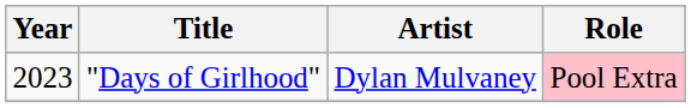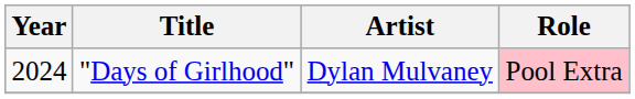 <table class="wikitable">
 <tr>
 <th>Year</th>
 <th>Title</th>
 <th>Artist</th>
 <th>Role</th>
 </tr>
 <tr>
-<td>2023</td>
+<td>2024</td>
 <td>"<a href='#'>Days of Girlhood</a>"</td>
 <td><a href='#'>Dylan Mulvaney</a></td>
 <td style="background: pink;">Pool Extra</td>
 </tr>
 <tr>
 </tr>
 </table>
